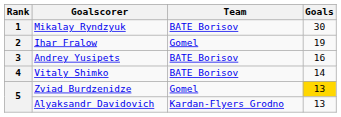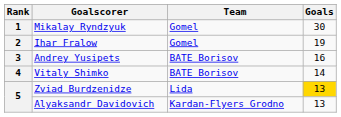 <table class="wikitable" style="font-size: 95%;">
 <tr bgcolor="#CCCCCC" align="center">
 <th>Rank</th>
 <th width=170>Goalscorer</th>
 <th width=170>Team</th>
 <th>Goals</th>
 </tr>
 <tr>
 <th align="center">1</th>
 <td> <a href='#'>Mikalay Ryndzyuk</a></td>
-<td><a href='#'>BATE Borisov</a></td>
+<td><a href='#'>Gomel</a></td>
 <td align="center">30</td>
 </tr>
 <tr>
 <th align="center">2</th>
 <td> <a href='#'>Ihar Fralow</a></td>
 <td><a href='#'>Gomel</a></td>
 <td align="center">19</td>
 </tr>
 <tr>
 <th align="center">3</th>
 <td> <a href='#'>Andrey Yusipets</a></td>
 <td><a href='#'>BATE Borisov</a></td>
 <td align="center">16</td>
 </tr>
 <tr>
 <th align="center">4</th>
 <td> <a href='#'>Vitaly Shimko</a></td>
 <td><a href='#'>BATE Borisov</a></td>
 <td align="center">14</td>
 </tr>
 <tr>
 <th align="center" rowspan="2">5</th>
 <td> <a href='#'>Zviad Burdzenidze</a></td>
-<td><a href='#'>Gomel</a></td>
+<td><a href='#'>Lida</a></td>
 <td align="center" style="background: gold;">13</td>
 </tr>
 <tr>
 <td> <a href='#'>Alyaksandr Davidovich</a></td>
 <td><a href='#'>Kardan-Flyers Grodno</a></td>
 <td align="center">13</td>
 </tr>
 </table>
